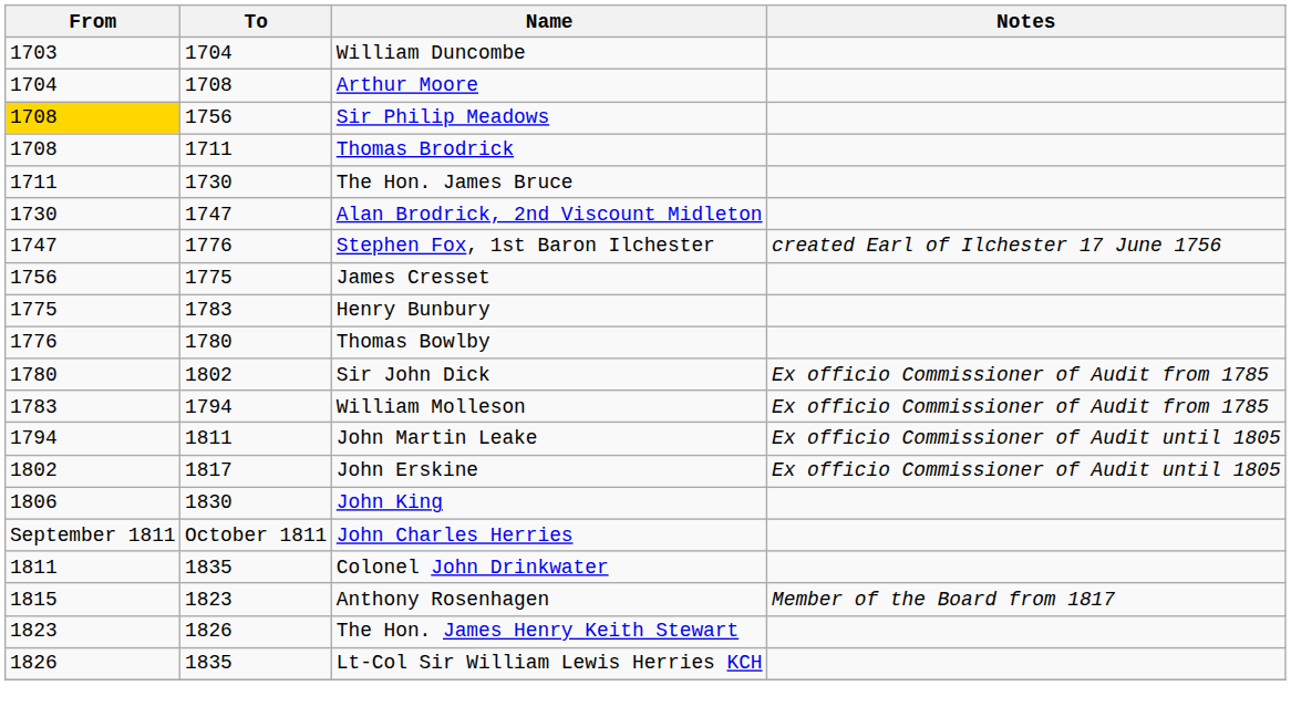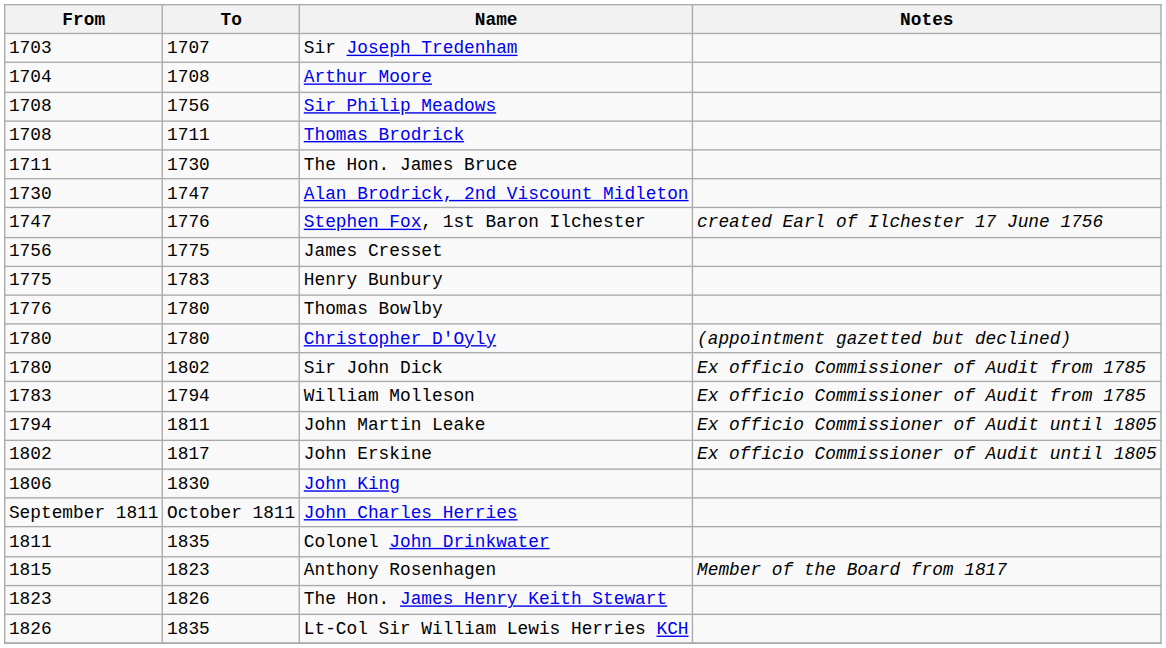 <table class="wikitable" border="1">
 <tr>
 <th>From</th>
 <th>To</th>
 <th>Name</th>
 <th>Notes</th>
 </tr>
 <tr>
 <td>1703</td>
-<td>1704</td>
-<td>William Duncombe</td>
+<td>1707</td>
+<td>Sir <a href='#'>Joseph Tredenham</a></td>
 <td></td>
 </tr>
 <tr>
 <td>1704</td>
 <td>1708</td>
 <td><a href='#'>Arthur Moore</a></td>
 <td></td>
 </tr>
 <tr>
-<td style="background: gold;">1708</td>
+<td>1708</td>
 <td>1756</td>
 <td><a href='#'>Sir Philip Meadows</a></td>
 <td></td>
 </tr>
 <tr>
 <td>1708</td>
 <td>1711</td>
 <td><a href='#'>Thomas Brodrick</a></td>
 <td></td>
 </tr>
 <tr>
 <td>1711</td>
 <td>1730</td>
 <td>The Hon. James Bruce</td>
 <td></td>
 </tr>
 <tr>
 <td>1730</td>
 <td>1747</td>
 <td><a href='#'>Alan Brodrick, 2nd Viscount Midleton</a></td>
 <td></td>
 </tr>
 <tr>
 <td>1747</td>
 <td>1776</td>
 <td><a href='#'>Stephen Fox</a>, 1st Baron Ilchester</td>
 <td><em>created Earl of Ilchester 17 June 1756</em></td>
 </tr>
 <tr>
 <td>1756</td>
 <td>1775</td>
 <td>James Cresset</td>
 <td></td>
 </tr>
 <tr>
 <td>1775</td>
 <td>1783</td>
 <td>Henry Bunbury</td>
 <td></td>
 </tr>
 <tr>
 <td>1776</td>
 <td>1780</td>
 <td>Thomas Bowlby</td>
 <td></td>
+</tr>
+<tr>
+<td>1780</td>
+<td>1780</td>
+<td><a href='#'>Christopher D'Oyly</a></td>
+<td><em>(appointment gazetted but declined)</em></td>
 </tr>
 <tr>
 <td>1780</td>
 <td>1802</td>
 <td>Sir John Dick</td>
 <td><em>Ex officio Commissioner of Audit from 1785</em></td>
 </tr>
 <tr>
 <td>1783</td>
 <td>1794</td>
 <td>William Molleson</td>
 <td><em>Ex officio Commissioner of Audit from 1785</em></td>
 </tr>
 <tr>
 <td>1794</td>
 <td>1811</td>
 <td>John Martin Leake</td>
 <td><em>Ex officio Commissioner of Audit until 1805</em></td>
 </tr>
 <tr>
 <td>1802</td>
 <td>1817</td>
 <td>John Erskine</td>
 <td><em>Ex officio Commissioner of Audit until 1805</em></td>
 </tr>
 <tr>
 <td>1806</td>
 <td>1830</td>
 <td><a href='#'>John King</a></td>
 <td></td>
 </tr>
 <tr>
 <td>September 1811</td>
 <td>October 1811</td>
 <td><a href='#'>John Charles Herries</a></td>
 <td></td>
 </tr>
 <tr>
 <td>1811</td>
 <td>1835</td>
 <td>Colonel <a href='#'>John Drinkwater</a></td>
 <td></td>
 </tr>
 <tr>
 <td>1815</td>
 <td>1823</td>
 <td>Anthony Rosenhagen</td>
 <td><em>Member of the Board from 1817</em></td>
 </tr>
 <tr>
 <td>1823</td>
 <td>1826</td>
 <td>The Hon. <a href='#'>James Henry Keith Stewart</a></td>
 <td></td>
 </tr>
 <tr>
 <td>1826</td>
 <td>1835</td>
 <td>Lt-Col Sir William Lewis Herries <a href='#'>KCH</a></td>
 <td></td>
 </tr>
 <tr>
 </tr>
 </table>
